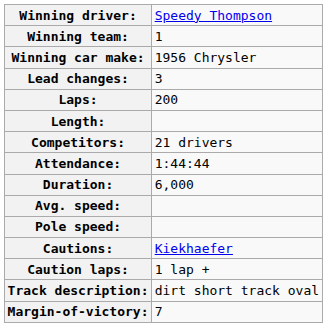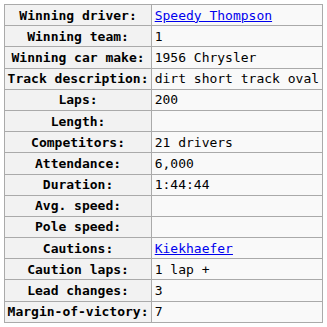 <table class="wikitable" style=text-align:left>
 <tr>
 <th>Winning driver:</th>
 <td><a href='#'>Speedy Thompson</a></td>
 </tr>
 <tr>
 <th>Winning team:</th>
 <td>1</td>
 </tr>
 <tr>
 <th>Winning car make:</th>
 <td>1956 Chrysler</td>
 </tr>
 <tr>
-<th>Lead changes:</th>
-<td>3</td>
+<th>Track description:</th>
+<td> dirt short track oval</td>
 </tr>
 <tr>
 <th>Laps:</th>
 <td>200</td>
 </tr>
 <tr>
 <th>Length:</th>
 <td></td>
 </tr>
 <tr>
 <th>Competitors:</th>
 <td>21 drivers</td>
 </tr>
 <tr>
 <th>Attendance:</th>
-<td>1:44:44</td>
+<td>6,000</td>
 </tr>
 <tr>
 <th>Duration:</th>
-<td>6,000</td>
+<td>1:44:44</td>
 </tr>
 <tr>
 <th>Avg. speed:</th>
 <td></td>
 </tr>
 <tr>
 <th>Pole speed:</th>
 <td></td>
 </tr>
 <tr>
 <th>Cautions:</th>
 <td><a href='#'>Kiekhaefer</a></td>
 </tr>
 <tr>
 <th>Caution laps:</th>
 <td>1 lap +</td>
 </tr>
 <tr>
-<th>Track description:</th>
-<td> dirt short track oval</td>
+<th>Lead changes:</th>
+<td>3</td>
 </tr>
 <tr>
 <th>Margin-of-victory:</th>
 <td>7</td>
 </tr>
 </table>
